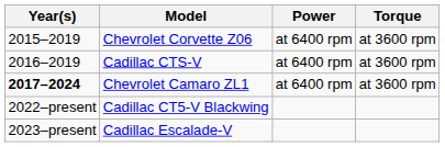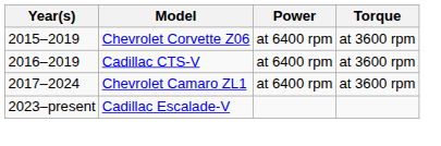 <table class="wikitable">
 <tr>
 <th scope="col">Year(s)</th>
 <th scope="col">Model</th>
 <th scope="col">Power</th>
 <th scope="col">Torque</th>
 </tr>
 <tr>
 <td>2015–2019</td>
 <td><a href='#'>Chevrolet Corvette Z06</a></td>
 <td> at 6400 rpm</td>
 <td> at 3600 rpm</td>
 </tr>
 <tr>
 <td>2016–2019</td>
 <td><a href='#'>Cadillac CTS-V</a></td>
 <td> at 6400 rpm</td>
 <td> at 3600 rpm</td>
 </tr>
 <tr>
-<td><strong>2017–2024</strong></td>
+<td>2017–2024</td>
 <td><a href='#'>Chevrolet Camaro ZL1</a></td>
 <td> at 6400 rpm</td>
 <td> at 3600 rpm</td>
-</tr>
-<tr>
-<td>2022–present</td>
-<td><a href='#'>Cadillac CT5-V Blackwing</a></td>
-<td></td>
-<td></td>
 </tr>
 <tr>
 <td>2023–present</td>
 <td><a href='#'>Cadillac Escalade-V</a></td>
 <td></td>
 <td></td>
 </tr>
 </table>
